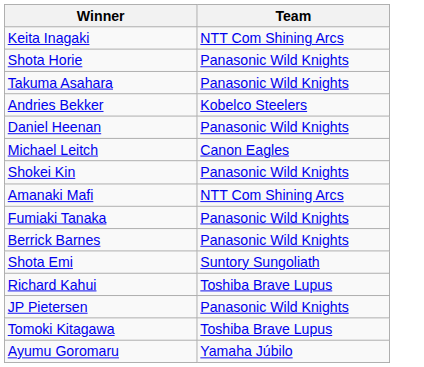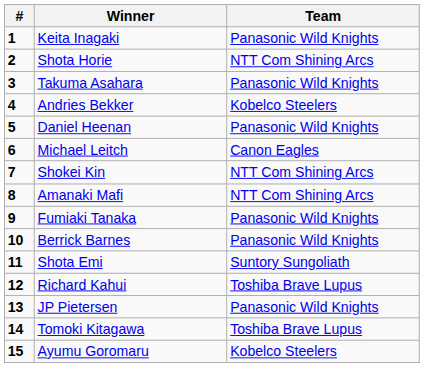 <table class="wikitable" style="font-size:95%; text-align:left;">
 <tr>
+<th style="width:25px;">#</th>
 <th style="width:200px;">Winner</th>
 <th style="width:200px;">Team</th>
 </tr>
 <tr>
+<td><strong>1</strong></td>
 <td> <a href='#'>Keita Inagaki</a></td>
+<td><a href='#'>Panasonic Wild Knights</a></td>
+</tr>
+<tr>
+<td><strong>2</strong></td>
+<td> <a href='#'>Shota Horie</a></td>
 <td><a href='#'>NTT Com Shining Arcs</a></td>
 </tr>
 <tr>
-<td> <a href='#'>Shota Horie</a></td>
-<td><a href='#'>Panasonic Wild Knights</a></td>
-</tr>
-<tr>
+<td><strong>3</strong></td>
 <td> <a href='#'>Takuma Asahara</a></td>
 <td><a href='#'>Panasonic Wild Knights</a></td>
 </tr>
 <tr>
+<td><strong>4</strong></td>
 <td> <a href='#'>Andries Bekker</a></td>
 <td><a href='#'>Kobelco Steelers</a></td>
 </tr>
 <tr>
+<td><strong>5</strong></td>
 <td> <a href='#'>Daniel Heenan</a></td>
 <td><a href='#'>Panasonic Wild Knights</a></td>
 </tr>
 <tr>
+<td><strong>6</strong></td>
 <td> <a href='#'>Michael Leitch</a></td>
 <td><a href='#'>Canon Eagles</a></td>
 </tr>
 <tr>
+<td><strong>7</strong></td>
 <td> <a href='#'>Shokei Kin</a></td>
-<td><a href='#'>Panasonic Wild Knights</a></td>
+<td><a href='#'>NTT Com Shining Arcs</a></td>
 </tr>
 <tr>
+<td><strong>8</strong></td>
 <td> <a href='#'>Amanaki Mafi</a></td>
 <td><a href='#'>NTT Com Shining Arcs</a></td>
 </tr>
 <tr>
+<td><strong>9</strong></td>
 <td>  <a href='#'>Fumiaki Tanaka</a></td>
 <td><a href='#'>Panasonic Wild Knights</a></td>
 </tr>
 <tr>
+<td><strong>10</strong></td>
 <td> <a href='#'>Berrick Barnes</a></td>
 <td><a href='#'>Panasonic Wild Knights</a></td>
 </tr>
 <tr>
+<td><strong>11</strong></td>
 <td> <a href='#'>Shota Emi</a></td>
 <td><a href='#'>Suntory Sungoliath</a></td>
 </tr>
 <tr>
+<td><strong>12</strong></td>
 <td> <a href='#'>Richard Kahui</a></td>
 <td><a href='#'>Toshiba Brave Lupus</a></td>
 </tr>
 <tr>
+<td><strong>13</strong></td>
 <td> <a href='#'>JP Pietersen</a></td>
 <td><a href='#'>Panasonic Wild Knights</a></td>
 </tr>
 <tr>
+<td><strong>14</strong></td>
 <td> <a href='#'>Tomoki Kitagawa</a></td>
 <td><a href='#'>Toshiba Brave Lupus</a></td>
 </tr>
 <tr>
+<td><strong>15</strong></td>
 <td> <a href='#'>Ayumu Goromaru</a></td>
-<td><a href='#'>Yamaha Júbilo</a></td>
+<td><a href='#'>Kobelco Steelers</a></td>
 </tr>
 </table>
